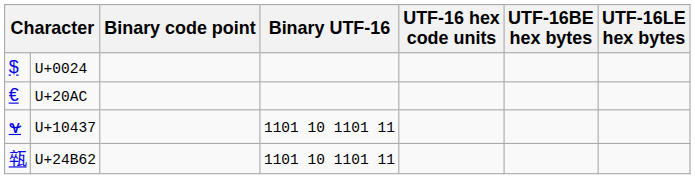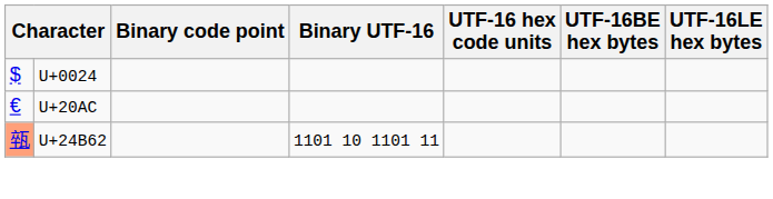 <table class="wikitable">
 <tr>
 <th colspan=2>Character</th>
 <th>Binary code point</th>
 <th>Binary UTF-16</th>
 <th>UTF-16 hex<br>code units</th>
 <th>UTF-16BE<br>hex bytes</th>
 <th>UTF-16LE<br>hex bytes</th>
 </tr>
 <tr>
 <td><a href='#'>$</a></td>
 <td><code>U+0024</code></td>
 <td align=right><code></code></td>
 <td align=right><code></code></td>
 <td align=right><code></code></td>
 <td align=right><code></code></td>
 <td align=right><code></code></td>
 </tr>
 <tr>
 <td><a href='#'>€</a></td>
 <td><code>U+20AC</code></td>
 <td align=right><code></code></td>
 <td align=right><code></code></td>
 <td align=right><code></code></td>
 <td align=right><code></code></td>
 <td align=right><code></code></td>
 </tr>
 <tr>
-<td><a href='#'>𐐷</a></td>
-<td><code>U+10437</code></td>
-<td align=right><code></code></td>
-<td align=right><code>1101 10 1101 11</code></td>
-<td align=right><code> </code></td>
-<td align=right><code> </code></td>
-<td align=right><code> </code></td>
-</tr>
-<tr>
-<td><a href='#'>𤭢</a></td>
+<td style="background: lightsalmon;"><a href='#'>𤭢</a></td>
 <td><code>U+24B62</code></td>
 <td align=right><code></code></td>
 <td align=right><code>1101 10 1101 11</code></td>
 <td align=right><code> </code></td>
 <td align=right><code> </code></td>
 <td align=right><code> </code></td>
 </tr>
 </table>
